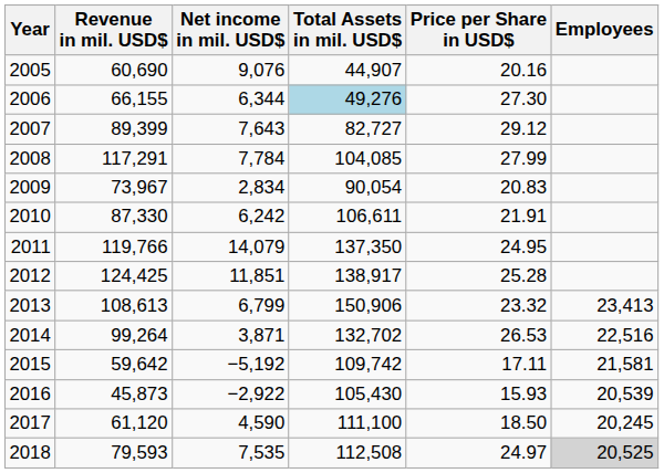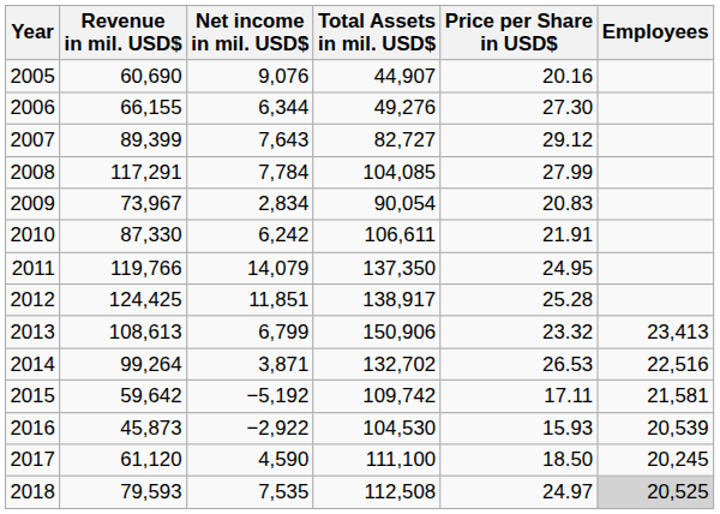 <table class="wikitable float-left" style="text-align: right;">
 <tr>
 <th>Year</th>
 <th>Revenue<br>in mil. USD$</th>
 <th>Net income<br>in mil. USD$</th>
 <th>Total Assets<br>in mil. USD$</th>
 <th>Price per Share<br>in USD$</th>
 <th>Employees</th>
 </tr>
 <tr>
 <td>2005</td>
 <td>60,690</td>
 <td>9,076</td>
 <td>44,907</td>
 <td>20.16</td>
 <td></td>
 </tr>
 <tr>
 <td>2006</td>
 <td>66,155</td>
 <td>6,344</td>
-<td style="background: lightblue;">49,276</td>
+<td>49,276</td>
 <td>27.30</td>
 <td></td>
 </tr>
 <tr>
 <td>2007</td>
 <td>89,399</td>
 <td>7,643</td>
 <td>82,727</td>
 <td>29.12</td>
 <td></td>
 </tr>
 <tr>
 <td>2008</td>
 <td>117,291</td>
 <td>7,784</td>
 <td>104,085</td>
 <td>27.99</td>
 <td></td>
 </tr>
 <tr>
 <td>2009</td>
 <td>73,967</td>
 <td>2,834</td>
 <td>90,054</td>
 <td>20.83</td>
 <td></td>
 </tr>
 <tr>
 <td>2010</td>
 <td>87,330</td>
 <td>6,242</td>
 <td>106,611</td>
 <td>21.91</td>
 <td></td>
 </tr>
 <tr>
 <td>2011</td>
 <td>119,766</td>
 <td>14,079</td>
 <td>137,350</td>
 <td>24.95</td>
 <td></td>
 </tr>
 <tr>
 <td>2012</td>
 <td>124,425</td>
 <td>11,851</td>
 <td>138,917</td>
 <td>25.28</td>
 <td></td>
 </tr>
 <tr>
 <td>2013</td>
 <td>108,613</td>
 <td>6,799</td>
 <td>150,906</td>
 <td>23.32</td>
 <td>23,413</td>
 </tr>
 <tr>
 <td>2014</td>
 <td>99,264</td>
 <td>3,871</td>
 <td>132,702</td>
 <td>26.53</td>
 <td>22,516</td>
 </tr>
 <tr>
 <td>2015</td>
 <td>59,642</td>
 <td>−5,192</td>
 <td>109,742</td>
 <td>17.11</td>
 <td>21,581</td>
 </tr>
 <tr>
 <td>2016</td>
 <td>45,873</td>
 <td>−2,922</td>
-<td>105,430</td>
+<td>104,530</td>
 <td>15.93</td>
 <td>20,539</td>
 </tr>
 <tr>
 <td>2017</td>
 <td>61,120</td>
 <td>4,590</td>
 <td>111,100</td>
 <td>18.50</td>
 <td>20,245</td>
 </tr>
 <tr>
 <td>2018</td>
 <td>79,593</td>
 <td>7,535</td>
 <td>112,508</td>
 <td>24.97</td>
 <td style="background: lightgrey;">20,525</td>
 </tr>
 </table>
